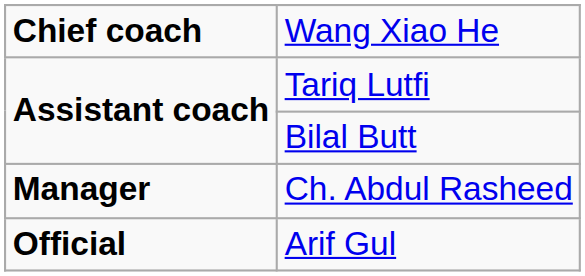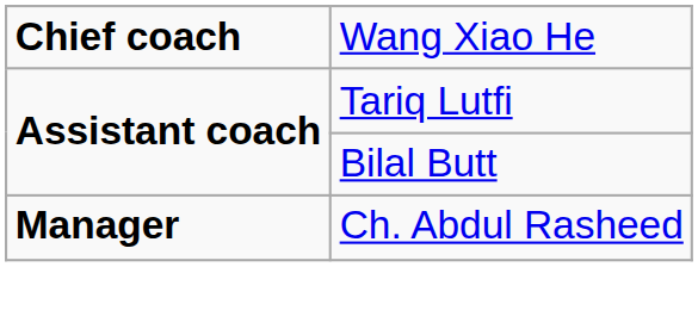 <table class=wikitable>
 <tr>
 <td><strong>Chief coach</strong></td>
 <td> <a href='#'>Wang Xiao He</a></td>
 </tr>
 <tr>
 <td rowspan=2><strong>Assistant coach</strong></td>
 <td>  <a href='#'>Tariq Lutfi</a></td>
 </tr>
 <tr>
 <td>  <a href='#'>Bilal Butt</a></td>
 </tr>
 <tr>
 <td><strong>Manager</strong></td>
 <td>  <a href='#'>Ch. Abdul Rasheed</a></td>
 </tr>
-<tr>
-<td><strong>Official</strong></td>
-<td>  <a href='#'>Arif Gul</a></td>
-</tr>
 </table>
